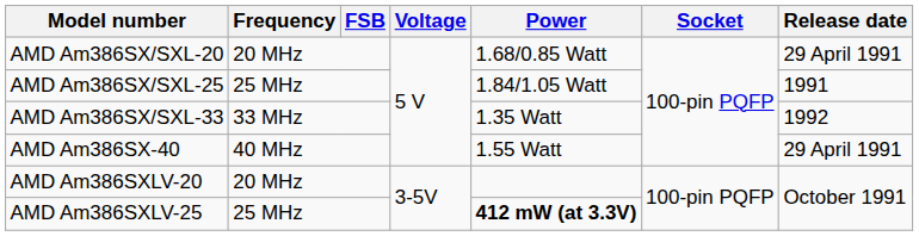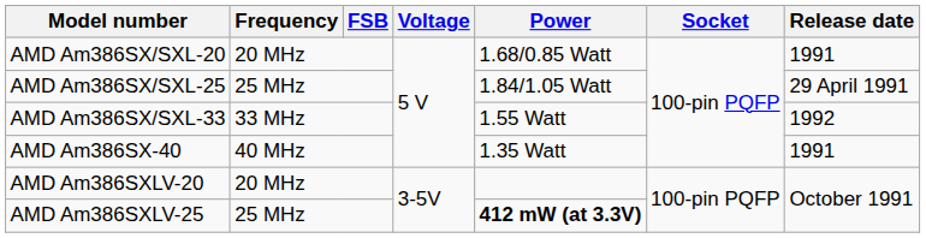 <table class="wikitable">
 <tr>
 <th>Model number</th>
 <th>Frequency</th>
 <th><a href='#'>FSB</a></th>
 <th><a href='#'>Voltage</a></th>
 <th><a href='#'>Power</a></th>
 <th><a href='#'>Socket</a></th>
 <th>Release date</th>
 </tr>
 <tr>
 <td>AMD Am386SX/SXL-20</td>
 <td colspan="2">20 MHz</td>
 <td rowspan="4">5 V</td>
 <td>1.68/0.85 Watt</td>
 <td rowspan="4">100-pin <a href='#'>PQFP</a></td>
-<td>29 April 1991</td>
+<td>1991</td>
 </tr>
 <tr>
 <td>AMD Am386SX/SXL-25</td>
 <td colspan="2">25 MHz</td>
 <td>1.84/1.05 Watt</td>
-<td>1991</td>
+<td>29 April 1991</td>
 </tr>
 <tr>
 <td>AMD Am386SX/SXL-33</td>
 <td colspan="2">33 MHz</td>
-<td>1.35 Watt</td>
+<td>1.55 Watt</td>
 <td>1992</td>
 </tr>
 <tr>
 <td>AMD Am386SX-40</td>
 <td colspan="2">40 MHz</td>
-<td>1.55 Watt</td>
-<td>29 April 1991</td>
+<td>1.35 Watt</td>
+<td>1991</td>
 </tr>
 <tr>
 <td>AMD Am386SXLV-20</td>
 <td colspan="2">20 MHz</td>
 <td rowspan="2">3-5V</td>
 <td></td>
 <td rowspan="2">100-pin PQFP</td>
 <td rowspan="2">October 1991</td>
 </tr>
 <tr>
 <td>AMD Am386SXLV-25</td>
 <td colspan="2">25 MHz</td>
 <td><strong>412 mW (at 3.3V)</strong></td>
 </tr>
 </table>
